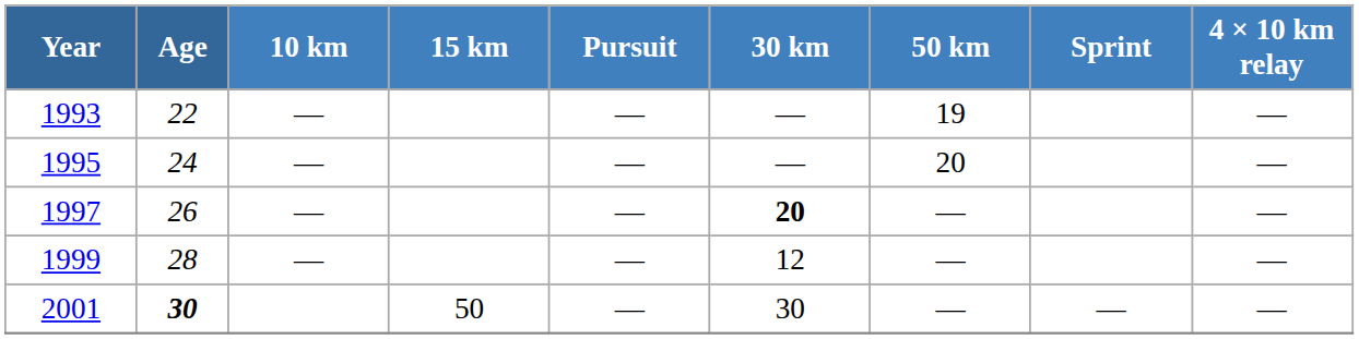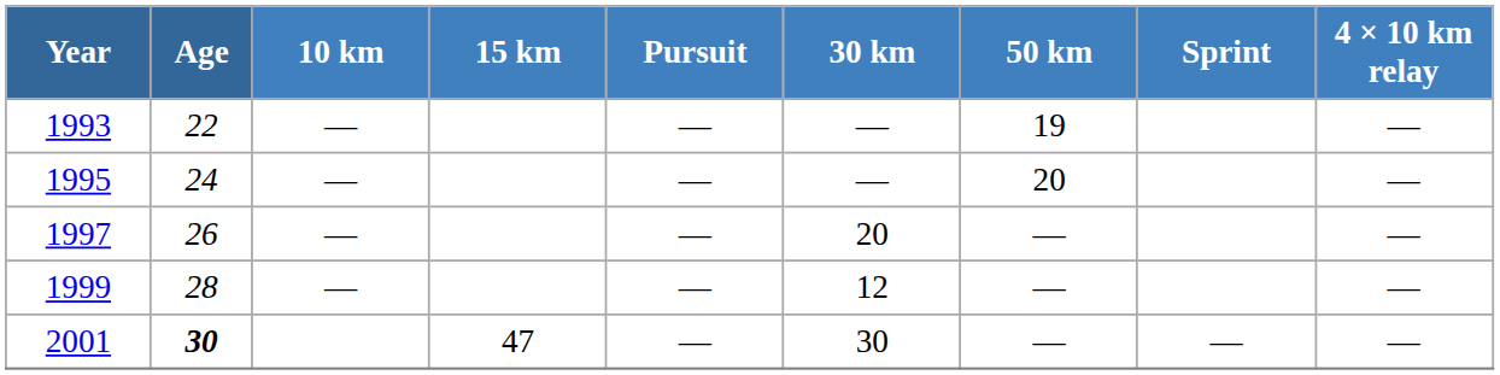 <table class="wikitable" style="font-size:95%; text-align:center; border:grey solid 1px; border-collapse:collapse; background:#ffffff;">
 <tr>
 <th style="background-color:#369; color:white; width:60px;"> Year </th>
 <th style="background-color:#369; color:white; width:40px;"> Age </th>
 <th style="background-color:#4180be; color:white; width:75px;"> 10 km </th>
 <th style="background-color:#4180be; color:white; width:75px;"> 15 km </th>
 <th style="background-color:#4180be; color:white; width:75px;"> Pursuit </th>
 <th style="background-color:#4180be; color:white; width:75px;"> 30 km </th>
 <th style="background-color:#4180be; color:white; width:75px;"> 50 km </th>
 <th style="background-color:#4180be; color:white; width:75px;"> Sprint </th>
 <th style="background-color:#4180be; color:white; width:75px;"> 4 × 10 km <br> relay </th>
 </tr>
 <tr>
 <td><a href='#'>1993</a></td>
 <td><em>22</em></td>
 <td>—</td>
 <td></td>
 <td>—</td>
 <td>—</td>
 <td>19</td>
 <td></td>
 <td>—</td>
 </tr>
 <tr>
 <td><a href='#'>1995</a></td>
 <td><em>24</em></td>
 <td>—</td>
 <td></td>
 <td>—</td>
 <td>—</td>
 <td>20</td>
 <td></td>
 <td>—</td>
 </tr>
 <tr>
 <td><a href='#'>1997</a></td>
 <td><em>26</em></td>
 <td>—</td>
 <td></td>
 <td>—</td>
-<td><strong>20</strong></td>
+<td>20</td>
 <td>—</td>
 <td></td>
 <td>—</td>
 </tr>
 <tr>
 <td><a href='#'>1999</a></td>
 <td><em>28</em></td>
 <td>—</td>
 <td></td>
 <td>—</td>
 <td>12</td>
 <td>—</td>
 <td></td>
 <td>—</td>
 </tr>
 <tr>
 <td><a href='#'>2001</a></td>
 <td><strong><em>30</em></strong></td>
 <td></td>
-<td>50</td>
+<td>47</td>
 <td>—</td>
 <td>30</td>
 <td>—</td>
 <td>—</td>
 <td>—</td>
 </tr>
 <tr>
 </tr>
 </table>
